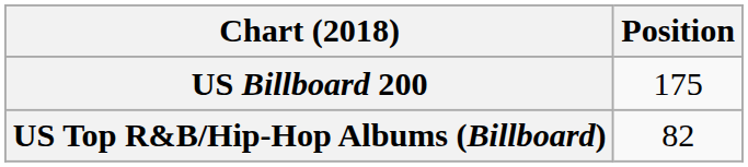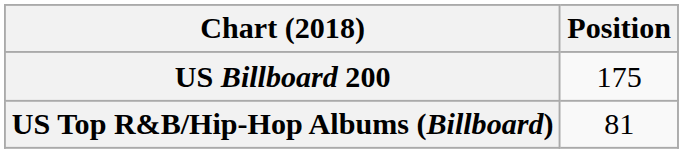 <table class="wikitable sortable plainrowheaders" style="text-align:center">
 <tr>
 <th scope="col">Chart (2018)</th>
 <th scope="col">Position</th>
 </tr>
 <tr>
 <th scope="row">US <em>Billboard</em> 200</th>
 <td>175</td>
 </tr>
 <tr>
 <th scope="row">US Top R&B/Hip-Hop Albums (<em>Billboard</em>)</th>
-<td>82</td>
+<td>81</td>
 </tr>
 </table>
